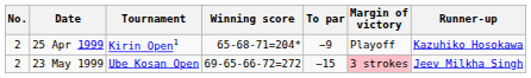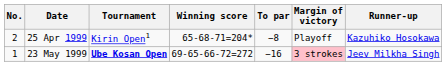 <table class="wikitable" style="font-size:95%;">
 <tr>
 <th>No.</th>
 <th>Date</th>
 <th>Tournament</th>
 <th>Winning score</th>
 <th>To par</th>
 <th>Margin of<br>victory</th>
 <th>Runner-up</th>
 </tr>
 <tr>
 <td align=center>2</td>
 <td align=right>25 Apr <a href='#'>1999</a></td>
 <td><a href='#'>Kirin Open</a><sup>1</sup></td>
 <td align=right>65-68-71=204*</td>
-<td align=center>−9</td>
+<td align=center>−8</td>
 <td>Playoff</td>
 <td> <a href='#'>Kazuhiko Hosokawa</a></td>
 </tr>
 <tr>
-<td align=center>2</td>
+<td align=center>1</td>
 <td align=right>23 May 1999</td>
-<td><a href='#'>Ube Kosan Open</a></td>
+<td><strong><a href='#'>Ube Kosan Open</a></strong></td>
 <td align=right>69-65-66-72=272</td>
-<td align=center>−15</td>
+<td align=center>−16</td>
 <td style="background: pink;">3 strokes</td>
 <td> <a href='#'>Jeev Milkha Singh</a></td>
 </tr>
 </table>
